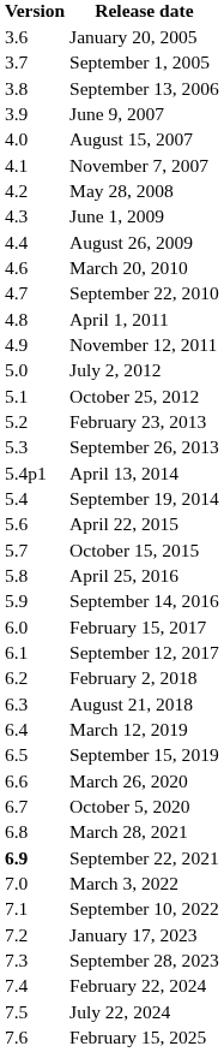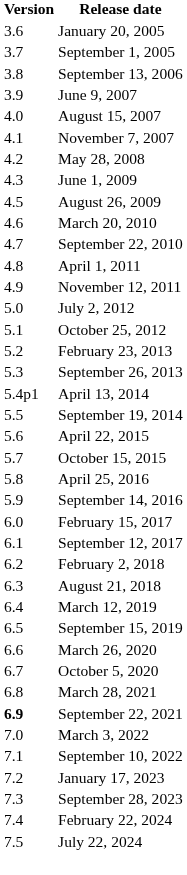 <table class="toccolours">
 <tr>
 <th>Version</th>
 <th>Release date</th>
 </tr>
 <tr>
 <td>3.6</td>
 <td>January 20, 2005</td>
 </tr>
 <tr --->
 <td>3.7</td>
 <td>September 1, 2005</td>
 </tr>
 <tr --->
 <td>3.8</td>
 <td>September 13, 2006</td>
 </tr>
 <tr --->
 <td>3.9</td>
 <td>June 9, 2007</td>
 </tr>
 <tr --->
 <td>4.0</td>
 <td>August 15, 2007</td>
 </tr>
 <tr --->
 <td>4.1</td>
 <td>November 7, 2007</td>
 </tr>
 <tr --->
 <td>4.2</td>
 <td>May 28, 2008</td>
 </tr>
 <tr --->
 <td>4.3</td>
 <td>June 1, 2009</td>
 </tr>
 <tr --->
-<td>4.4</td>
+<td>4.5</td>
 <td>August 26, 2009</td>
 </tr>
 <tr --->
 <td>4.6</td>
 <td>March 20, 2010</td>
 </tr>
 <tr --->
 <td>4.7</td>
 <td>September 22, 2010</td>
 </tr>
 <tr --->
 <td>4.8</td>
 <td>April 1, 2011</td>
 </tr>
 <tr --->
 <td>4.9</td>
 <td>November 12, 2011</td>
 </tr>
 <tr --->
 <td>5.0</td>
 <td>July 2, 2012</td>
 </tr>
 <tr --->
 <td>5.1</td>
 <td>October 25, 2012</td>
 </tr>
 <tr --->
 <td>5.2</td>
 <td>February 23, 2013</td>
 </tr>
 <tr --->
 <td>5.3</td>
 <td>September 26, 2013</td>
 </tr>
 <tr --->
 <td>5.4p1</td>
 <td>April 13, 2014</td>
 </tr>
 <tr --->
-<td>5.4</td>
+<td>5.5</td>
 <td>September 19, 2014</td>
 </tr>
 <tr --->
 <td>5.6</td>
 <td>April 22, 2015</td>
 </tr>
 <tr --->
 <td>5.7</td>
 <td>October 15, 2015</td>
 </tr>
 <tr --->
 <td>5.8</td>
 <td>April 25, 2016</td>
 </tr>
 <tr --->
 <td>5.9</td>
 <td>September 14, 2016</td>
 </tr>
 <tr --->
 <td>6.0</td>
 <td>February 15, 2017</td>
 </tr>
 <tr --->
 <td>6.1</td>
 <td>September 12, 2017</td>
 </tr>
 <tr --->
 <td>6.2</td>
 <td>February 2, 2018</td>
 </tr>
 <tr --->
 <td>6.3</td>
 <td>August 21, 2018</td>
 </tr>
 <tr --->
 <td>6.4</td>
 <td>March 12, 2019</td>
 </tr>
 <tr --->
 <td>6.5</td>
 <td>September 15, 2019</td>
 </tr>
 <tr --->
 <td>6.6</td>
 <td>March 26, 2020</td>
 </tr>
 <tr --->
 <td>6.7</td>
 <td>October 5, 2020</td>
 </tr>
 <tr --->
 <td>6.8</td>
 <td>March 28, 2021</td>
 </tr>
 <tr --->
 <td><strong>6.9</strong></td>
 <td>September 22, 2021</td>
 </tr>
 <tr --->
 <td>7.0</td>
 <td>March 3, 2022</td>
 </tr>
 <tr --->
 <td>7.1</td>
 <td>September 10, 2022</td>
 </tr>
 <tr --->
 <td>7.2</td>
 <td>January 17, 2023</td>
 </tr>
 <tr --->
 <td>7.3</td>
 <td>September 28, 2023</td>
 </tr>
 <tr --->
 <td>7.4</td>
 <td>February 22, 2024</td>
 </tr>
 <tr --->
 <td>7.5</td>
 <td>July 22, 2024</td>
 </tr>
-<tr --->
-<td>7.6</td>
-<td>February 15, 2025</td>
-</tr>
 </table>
